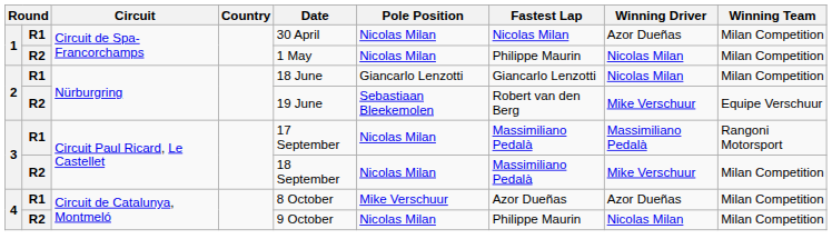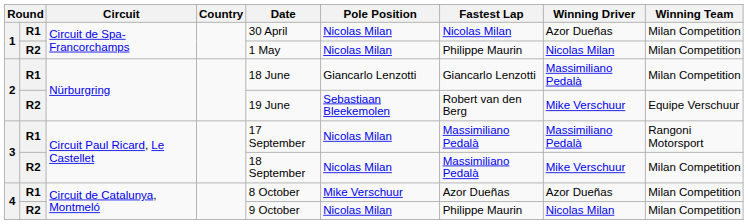 <table class="wikitable" style="font-size: 85%">
 <tr>
 <th colspan=2>Round</th>
 <th>Circuit</th>
 <th>Country</th>
 <th>Date</th>
 <th>Pole Position</th>
 <th>Fastest Lap</th>
 <th>Winning Driver</th>
 <th>Winning Team</th>
 </tr>
 <tr>
 <th rowspan=2>1</th>
 <th>R1</th>
 <td rowspan=2><a href='#'>Circuit de Spa-Francorchamps</a></td>
 <td rowspan=2></td>
 <td>30 April</td>
 <td> <a href='#'>Nicolas Milan</a></td>
 <td> <a href='#'>Nicolas Milan</a></td>
 <td> Azor Dueñas</td>
 <td> Milan Competition</td>
 </tr>
 <tr>
 <th>R2</th>
 <td>1 May</td>
 <td> <a href='#'>Nicolas Milan</a></td>
 <td> Philippe Maurin</td>
 <td> <a href='#'>Nicolas Milan</a></td>
 <td> Milan Competition</td>
 </tr>
 <tr>
 <th rowspan=2>2</th>
 <th>R1</th>
 <td rowspan=2><a href='#'>Nürburgring</a></td>
 <td rowspan=2></td>
 <td>18 June</td>
 <td> Giancarlo Lenzotti</td>
 <td> Giancarlo Lenzotti</td>
-<td> <a href='#'>Nicolas Milan</a></td>
+<td> <a href='#'>Massimiliano Pedalà</a></td>
 <td> Milan Competition</td>
 </tr>
 <tr>
 <th>R2</th>
 <td>19 June</td>
 <td> <a href='#'>Sebastiaan Bleekemolen</a></td>
 <td> Robert van den Berg</td>
 <td> <a href='#'>Mike Verschuur</a></td>
 <td> Equipe Verschuur</td>
 </tr>
 <tr>
 <th rowspan=2>3</th>
 <th>R1</th>
 <td rowspan=2><a href='#'>Circuit Paul Ricard</a>, <a href='#'>Le Castellet</a></td>
 <td rowspan=2></td>
 <td>17 September</td>
 <td> <a href='#'>Nicolas Milan</a></td>
 <td> <a href='#'>Massimiliano Pedalà</a></td>
 <td> <a href='#'>Massimiliano Pedalà</a></td>
 <td> Rangoni Motorsport</td>
 </tr>
 <tr>
 <th>R2</th>
 <td>18 September</td>
 <td> <a href='#'>Nicolas Milan</a></td>
 <td> <a href='#'>Massimiliano Pedalà</a></td>
 <td> <a href='#'>Mike Verschuur</a></td>
 <td> Milan Competition</td>
 </tr>
 <tr>
 <th rowspan=2>4</th>
 <th>R1</th>
 <td rowspan=2><a href='#'>Circuit de Catalunya</a>, <a href='#'>Montmeló</a></td>
 <td rowspan=2></td>
 <td>8 October</td>
 <td> <a href='#'>Mike Verschuur</a></td>
 <td> Azor Dueñas</td>
 <td> Azor Dueñas</td>
 <td> Milan Competition</td>
 </tr>
 <tr>
 <th>R2</th>
 <td>9 October</td>
 <td> <a href='#'>Nicolas Milan</a></td>
 <td> Philippe Maurin</td>
 <td> <a href='#'>Nicolas Milan</a></td>
 <td> Milan Competition</td>
 </tr>
 </table>
